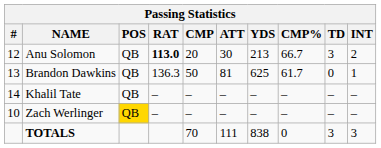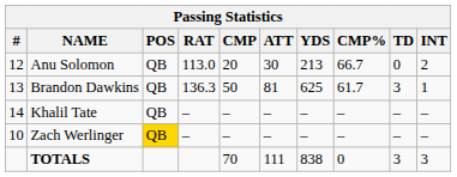 <table class="wikitable sortable collapsible collapsed">
 <tr>
 <th colspan="10">Passing Statistics</th>
 </tr>
 <tr>
 <th>#</th>
 <th>NAME</th>
 <th>POS</th>
 <th>RAT</th>
 <th>CMP</th>
 <th>ATT</th>
 <th>YDS</th>
 <th>CMP%</th>
 <th>TD</th>
 <th>INT</th>
 </tr>
 <tr>
 <td>12</td>
 <td>Anu Solomon</td>
 <td>QB</td>
-<td><strong>113.0</strong></td>
+<td>113.0</td>
 <td>20</td>
 <td>30</td>
 <td>213</td>
 <td>66.7</td>
-<td>3</td>
+<td>0</td>
 <td>2</td>
 </tr>
 <tr>
 <td>13</td>
 <td>Brandon Dawkins</td>
 <td>QB</td>
 <td>136.3</td>
 <td>50</td>
 <td>81</td>
 <td>625</td>
 <td>61.7</td>
-<td>0</td>
+<td>3</td>
 <td>1</td>
 </tr>
 <tr>
 <td>14</td>
 <td>Khalil Tate</td>
 <td>QB</td>
 <td>–</td>
 <td>–</td>
 <td>–</td>
 <td>–</td>
 <td>–</td>
 <td>–</td>
 <td>–</td>
 </tr>
 <tr>
 <td>10</td>
 <td>Zach Werlinger</td>
 <td style="background: gold;">QB</td>
 <td>–</td>
 <td>–</td>
 <td>–</td>
 <td>–</td>
 <td>–</td>
 <td>–</td>
 <td>–</td>
 </tr>
 <tr>
 <td></td>
 <td><strong>TOTALS</strong></td>
 <td></td>
 <td></td>
 <td>70</td>
 <td>111</td>
 <td>838</td>
 <td>0</td>
 <td>3</td>
 <td>3</td>
 </tr>
 </table>
